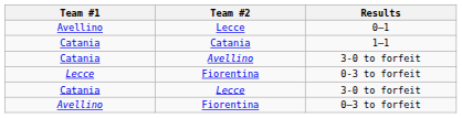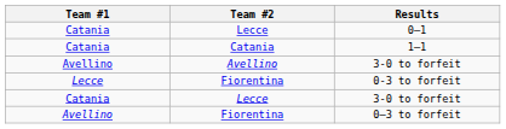 <table class="wikitable" style="text-align:center">
 <tr>
 <th width=200>Team #1</th>
 <th width=200>Team #2</th>
 <th width=200>Results</th>
 </tr>
 <tr>
-<td><a href='#'>Avellino</a></td>
+<td><a href='#'>Catania</a></td>
 <td><a href='#'>Lecce</a></td>
 <td>0–1</td>
 </tr>
 <tr>
 <td><a href='#'>Catania</a></td>
 <td><a href='#'>Catania</a></td>
 <td>1–1</td>
 </tr>
 <tr>
-<td><a href='#'>Catania</a></td>
+<td><a href='#'>Avellino</a></td>
 <td><em><a href='#'>Avellino</a></em></td>
 <td>3-0 to forfeit</td>
 </tr>
 <tr>
 <td><em><a href='#'>Lecce</a></em></td>
 <td><a href='#'>Fiorentina</a></td>
 <td>0-3 to forfeit</td>
 </tr>
 <tr>
 <td><a href='#'>Catania</a></td>
 <td><em><a href='#'>Lecce</a></em></td>
 <td>3-0 to forfeit</td>
 </tr>
 <tr>
 <td><em><a href='#'>Avellino</a></em></td>
 <td><a href='#'>Fiorentina</a></td>
 <td>0–3 to forfeit</td>
 </tr>
 </table>
